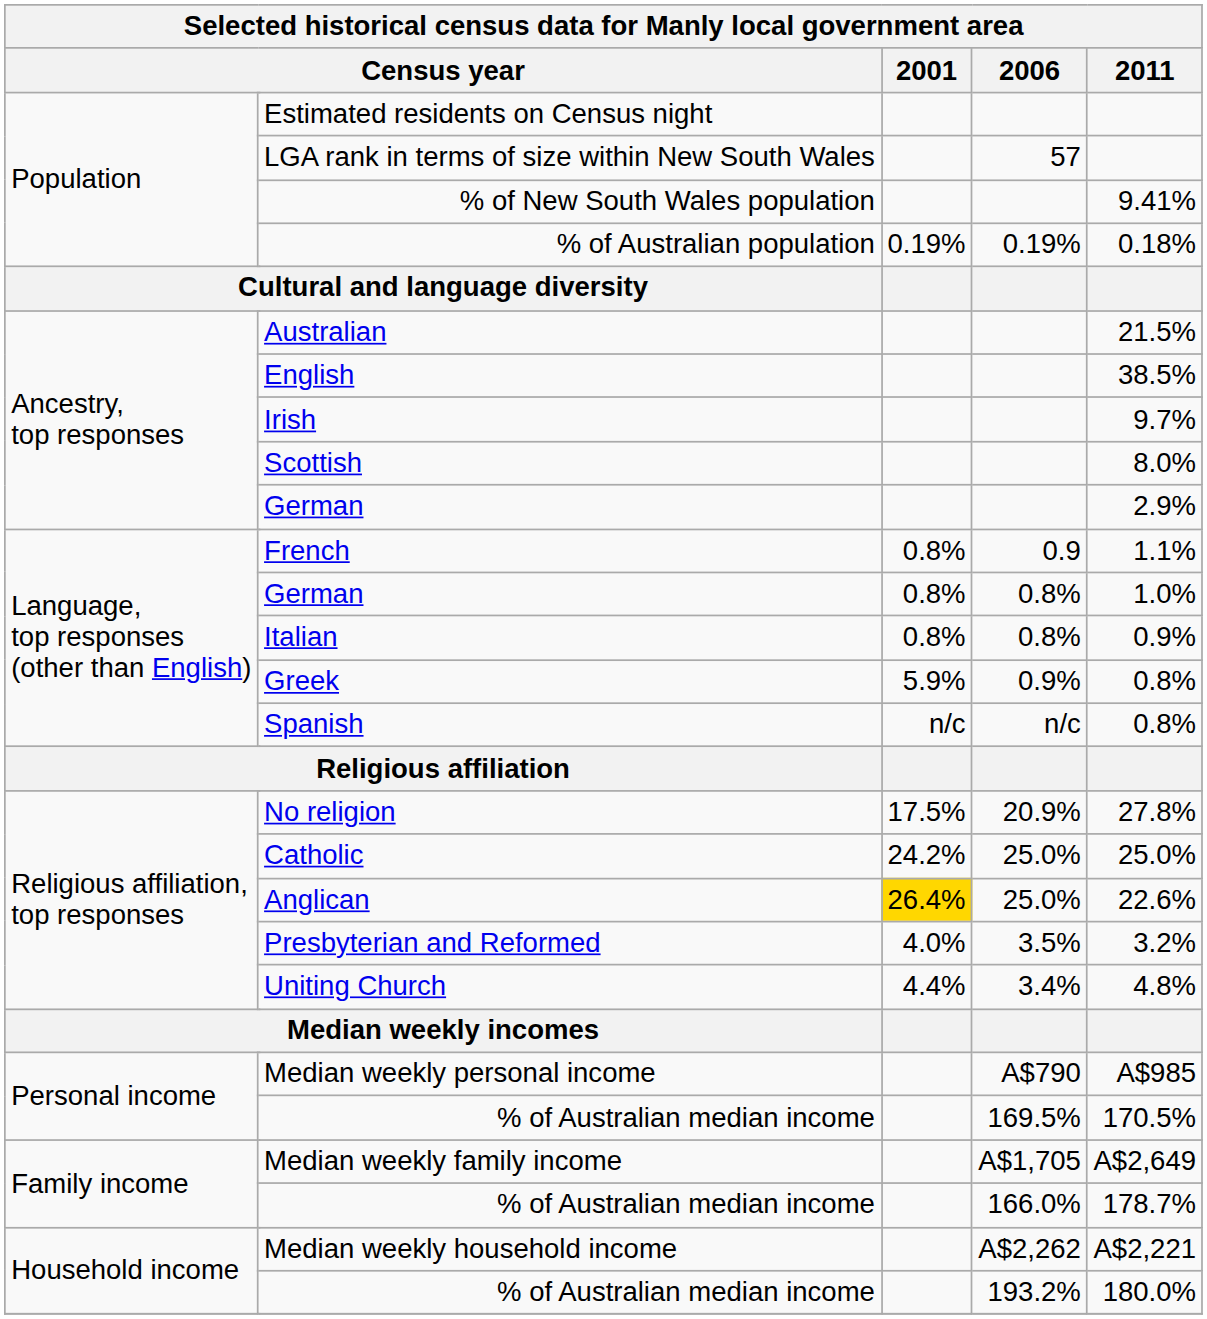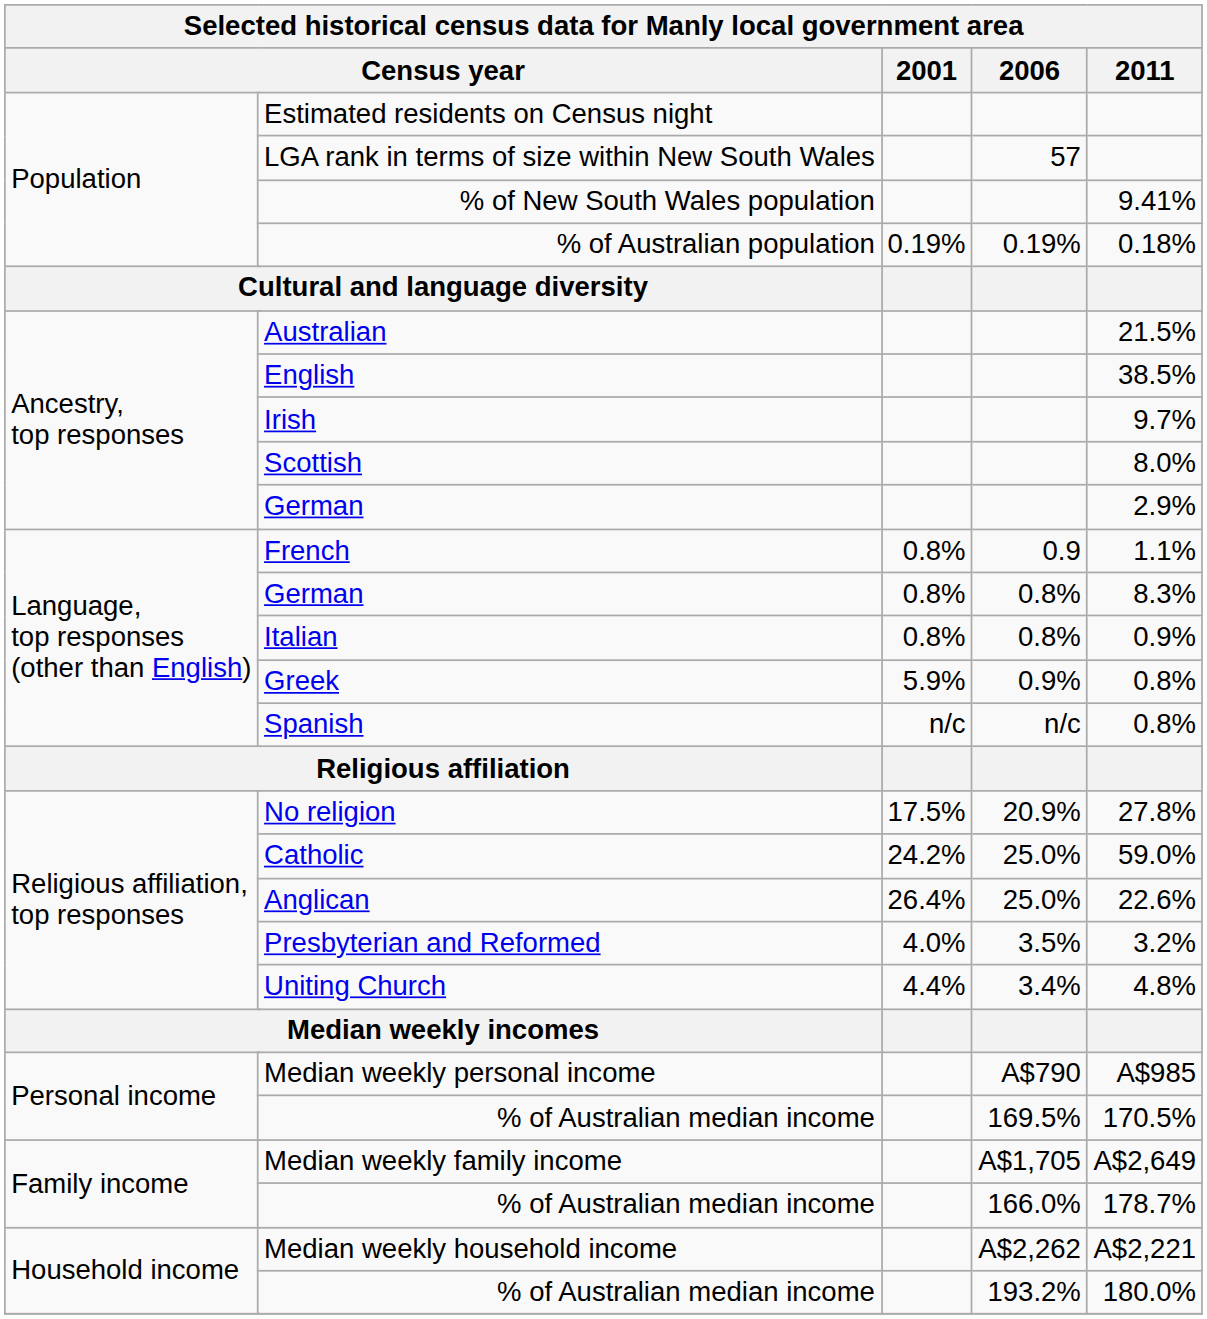 <table class="wikitable">
 <tr>
 <th colspan=6>Selected historical census data for Manly local government area</th>
 </tr>
 <tr>
 <th colspan=3>Census year</th>
 <th>2001</th>
 <th>2006</th>
 <th>2011</th>
 </tr>
 <tr>
 <td rowspan=4 colspan="2">Population</td>
 <td>Estimated residents on Census night</td>
 <td align="right"></td>
 <td align="right"></td>
 <td align="right"></td>
 </tr>
 <tr>
 <td align="right">LGA rank in terms of size within New South Wales</td>
 <td align="right"></td>
 <td align="right">57</td>
 <td align="right"></td>
 </tr>
 <tr>
 <td align="right">% of New South Wales population</td>
 <td align="right"></td>
 <td align="right"></td>
 <td align="right">9.41%</td>
 </tr>
 <tr>
 <td align="right">% of Australian population</td>
 <td align="right">0.19%</td>
 <td align="right"> 0.19%</td>
 <td align="right"> 0.18%</td>
 </tr>
 <tr>
 <th colspan=3>Cultural and language diversity</th>
 <th></th>
 <th></th>
 <th></th>
 </tr>
 <tr>
 <td rowspan=5 colspan=2>Ancestry,<br>top responses</td>
 <td><a href='#'>Australian</a></td>
 <td align="right"></td>
 <td align="right"></td>
 <td align="right">21.5%</td>
 </tr>
 <tr>
 <td><a href='#'>English</a></td>
 <td align="right"></td>
 <td align="right"></td>
 <td align="right">38.5%</td>
 </tr>
 <tr>
 <td><a href='#'>Irish</a></td>
 <td align="right"></td>
 <td align="right"></td>
 <td align="right">9.7%</td>
 </tr>
 <tr>
 <td><a href='#'>Scottish</a></td>
 <td align="right"></td>
 <td align="right"></td>
 <td align="right">8.0%</td>
 </tr>
 <tr>
 <td><a href='#'>German</a></td>
 <td align="right"></td>
 <td align="right"></td>
 <td align="right">2.9%</td>
 </tr>
 <tr>
 <td rowspan=5 colspan=2>Language,<br>top responses<br>(other than <a href='#'>English</a>)</td>
 <td><a href='#'>French</a></td>
 <td align="right">0.8%</td>
 <td align="right"> 0.9</td>
 <td align="right"> 1.1%</td>
 </tr>
 <tr>
 <td><a href='#'>German</a></td>
 <td align="right">0.8%</td>
 <td align="right"> 0.8%</td>
-<td align="right"> 1.0%</td>
+<td align="right"> 8.3%</td>
 </tr>
 <tr>
 <td><a href='#'>Italian</a></td>
 <td align="right">0.8%</td>
 <td align="right"> 0.8%</td>
 <td align="right"> 0.9%</td>
 </tr>
 <tr>
 <td><a href='#'>Greek</a></td>
 <td align="right">5.9%</td>
 <td align="right"> 0.9%</td>
 <td align="right"> 0.8%</td>
 </tr>
 <tr>
 <td><a href='#'>Spanish</a></td>
 <td align="right">n/c</td>
 <td align="right">n/c</td>
 <td align="right"> 0.8%</td>
 </tr>
 <tr>
 <th colspan=3>Religious affiliation</th>
 <th></th>
 <th></th>
 <th></th>
 </tr>
 <tr>
 <td rowspan=5 colspan=2>Religious affiliation,<br>top responses</td>
 <td><a href='#'>No religion</a></td>
 <td align="right">17.5%</td>
 <td align="right"> 20.9%</td>
 <td align="right"> 27.8%</td>
 </tr>
 <tr>
 <td><a href='#'>Catholic</a></td>
 <td align="right">24.2%</td>
 <td align="right"> 25.0%</td>
-<td align="right"> 25.0%</td>
+<td align="right"> 59.0%</td>
 </tr>
 <tr>
 <td><a href='#'>Anglican</a></td>
-<td align="right" style="background: gold;">26.4%</td>
+<td align="right">26.4%</td>
 <td align="right"> 25.0%</td>
 <td align="right"> 22.6%</td>
 </tr>
 <tr>
 <td><a href='#'>Presbyterian and Reformed</a></td>
 <td align="right">4.0%</td>
 <td align="right"> 3.5%</td>
 <td align="right"> 3.2%</td>
 </tr>
 <tr>
 <td><a href='#'>Uniting Church</a></td>
 <td align="right">4.4%</td>
 <td align="right"> 3.4%</td>
 <td align="right"> 4.8%</td>
 </tr>
 <tr>
 <th colspan=3>Median weekly incomes</th>
 <th></th>
 <th></th>
 <th></th>
 </tr>
 <tr>
 <td rowspan=2 colspan=2>Personal income</td>
 <td>Median weekly personal income</td>
 <td align="right"></td>
 <td align="right">A$790</td>
 <td align="right">A$985</td>
 </tr>
 <tr>
 <td align="right">% of Australian median income</td>
 <td align="right"></td>
 <td align="right">169.5%</td>
 <td align="right">170.5%</td>
 </tr>
 <tr>
 <td rowspan=2 colspan=2>Family income</td>
 <td>Median weekly family income</td>
 <td align="right"></td>
 <td align="right">A$1,705</td>
 <td align="right">A$2,649</td>
 </tr>
 <tr>
 <td align="right">% of Australian median income</td>
 <td align="right"></td>
 <td align="right">166.0%</td>
 <td align="right">178.7%</td>
 </tr>
 <tr>
 <td rowspan=2 colspan=2>Household income</td>
 <td>Median weekly household income</td>
 <td align="right"></td>
 <td align="right">A$2,262</td>
 <td align="right">A$2,221</td>
 </tr>
 <tr>
 <td align="right">% of Australian median income</td>
 <td align="right"></td>
 <td align="right">193.2%</td>
 <td align="right">180.0%</td>
 </tr>
 <tr>
 </tr>
 </table>
